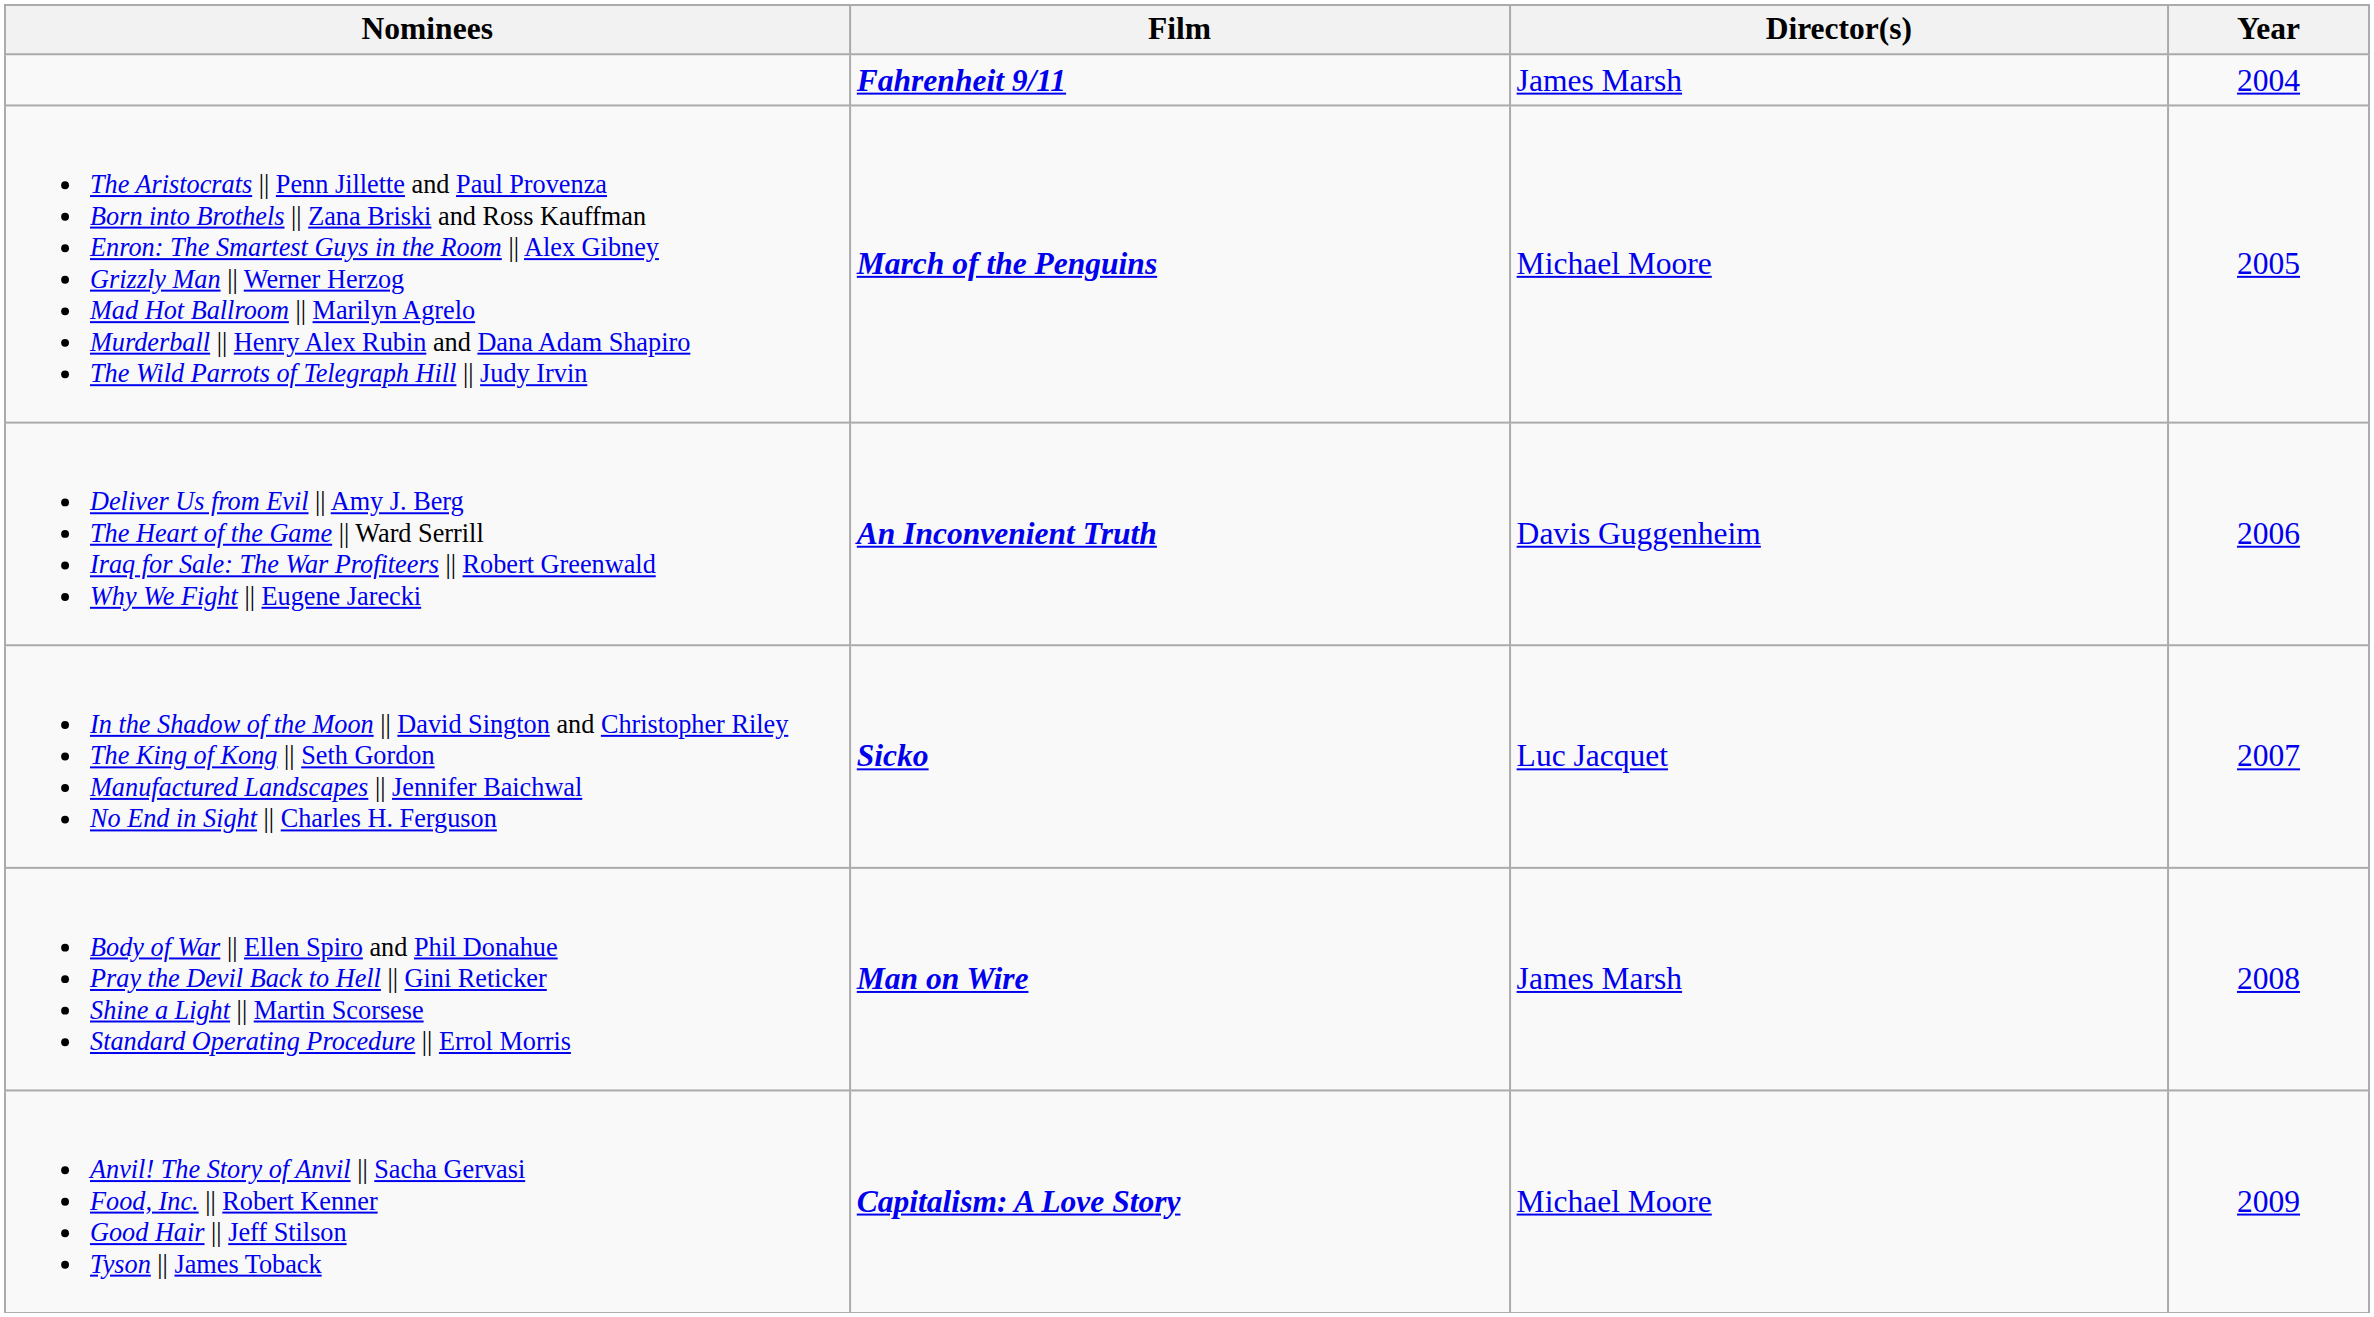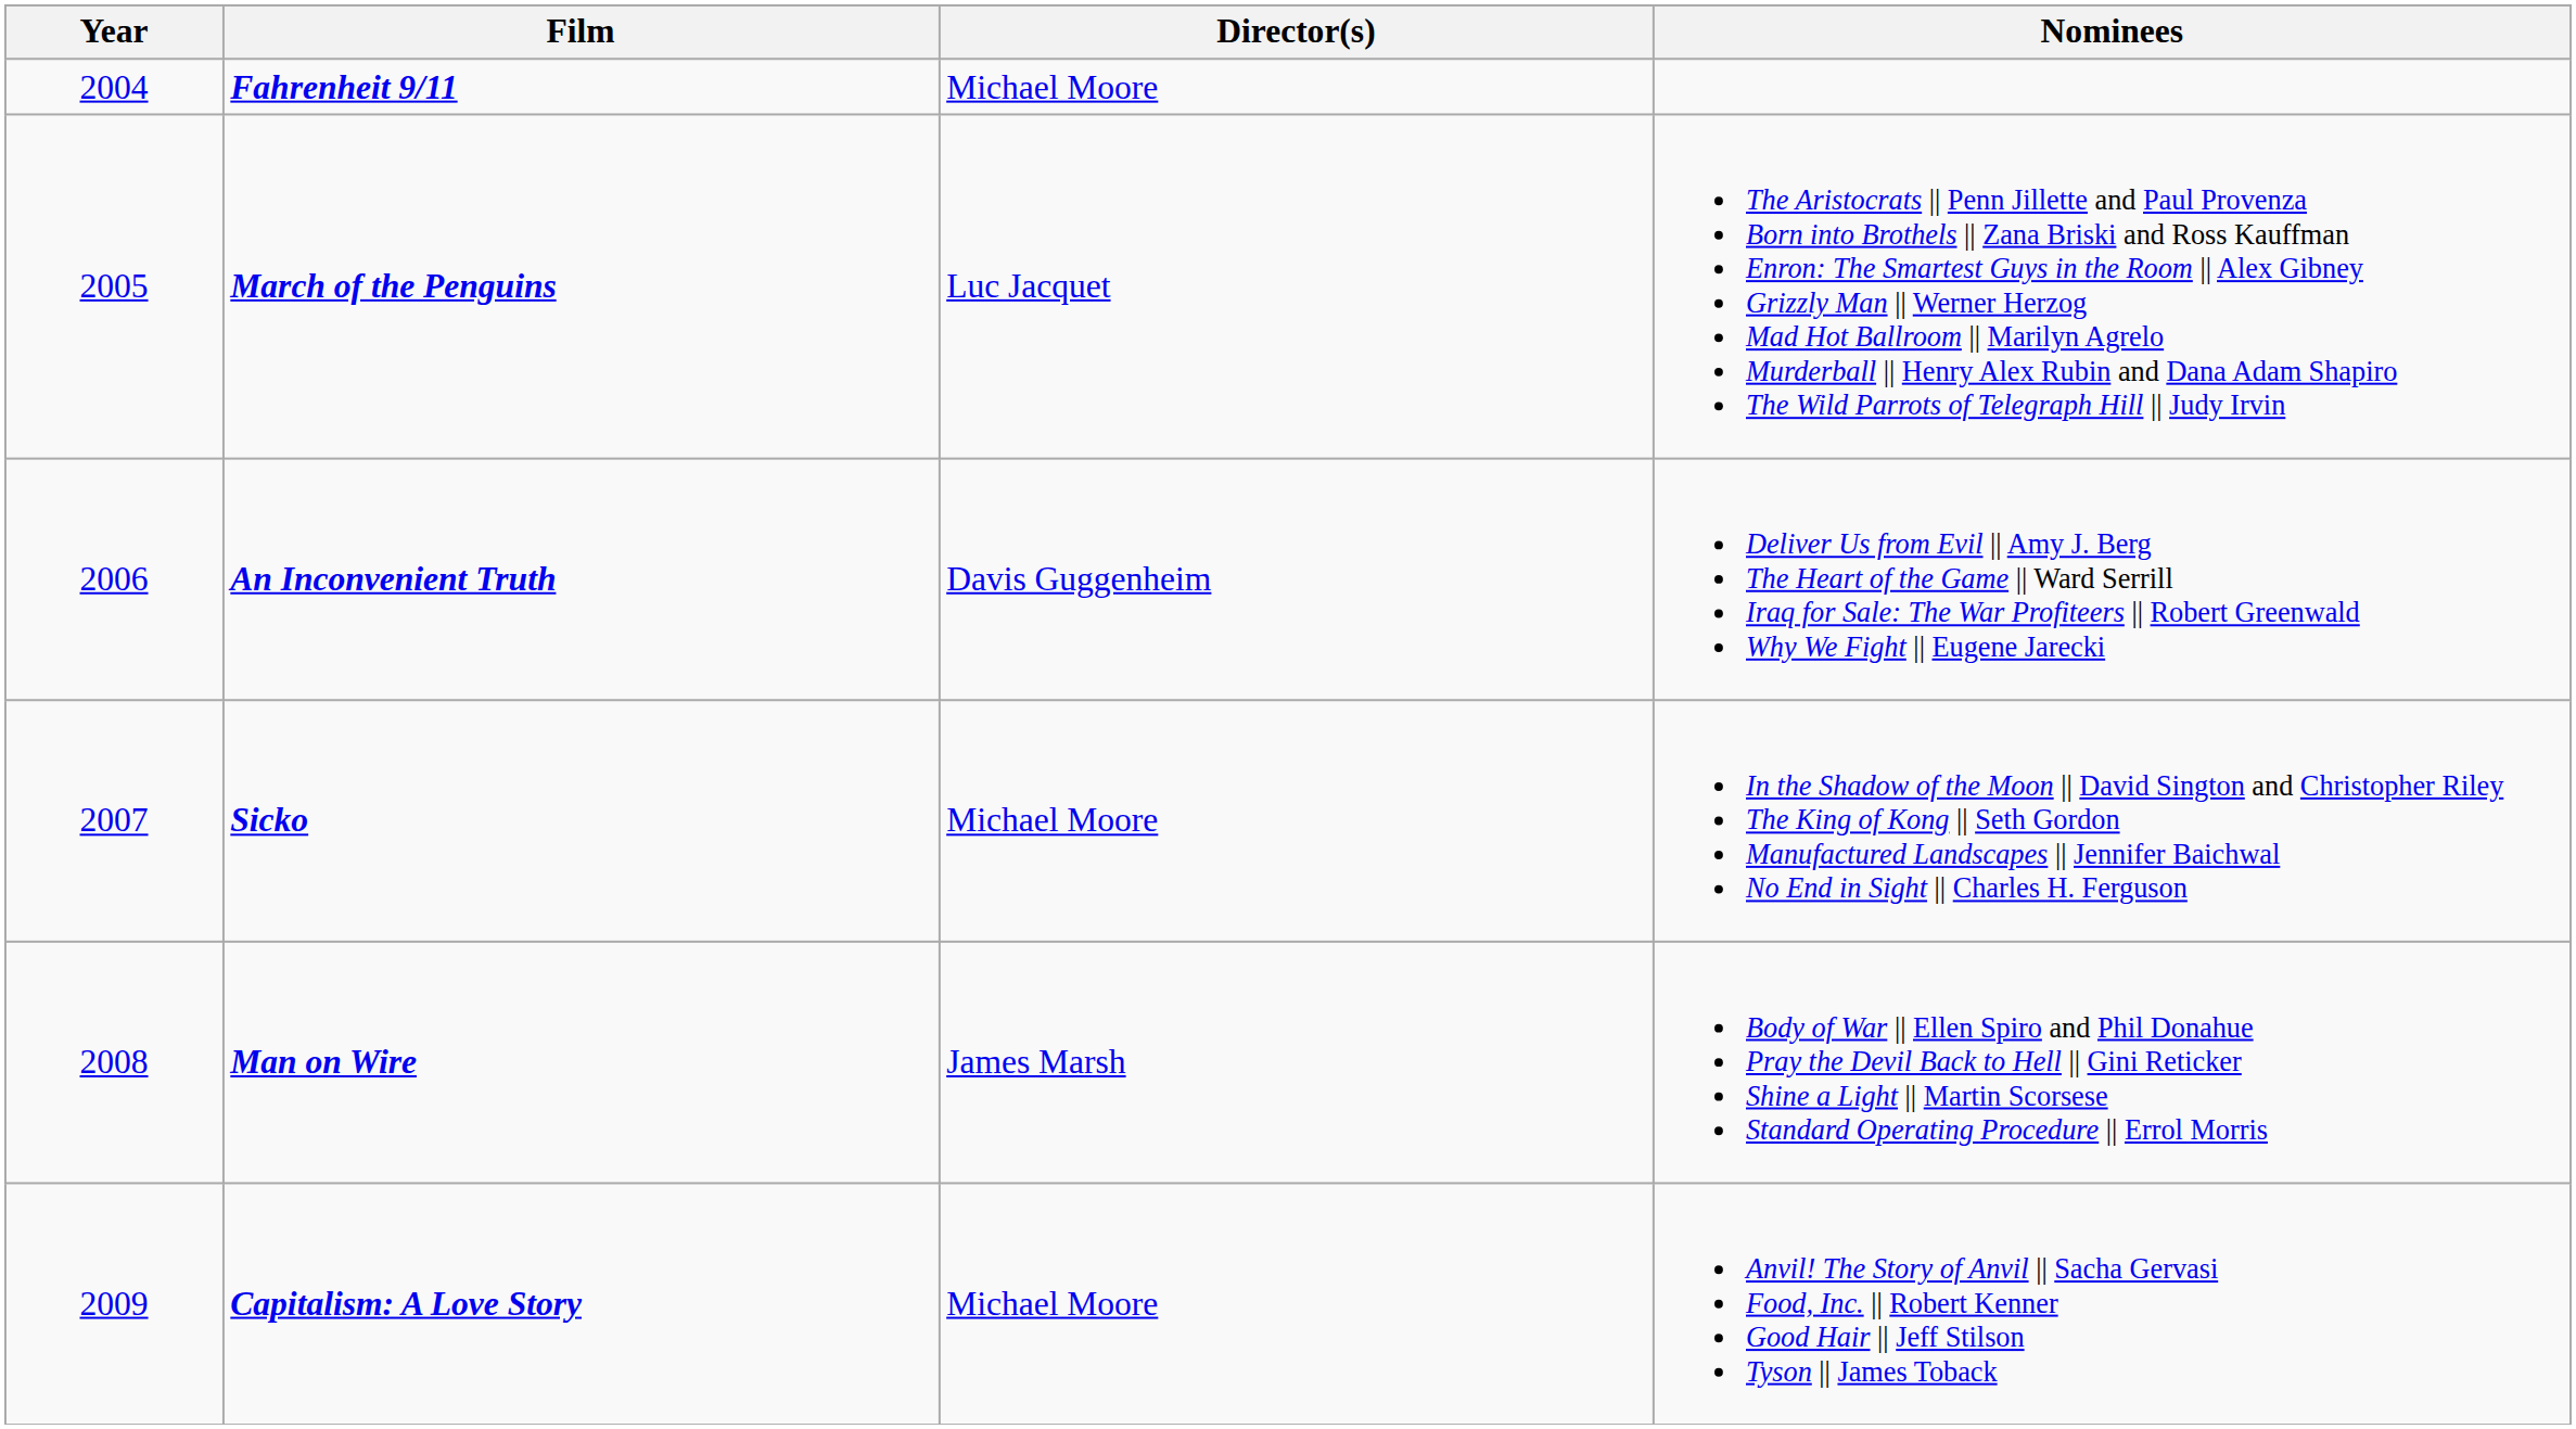 <table class="wikitable" width="95%" cellpadding="5">
 <tr>
-<th width="450"><strong>Nominees</strong></th>
+<th width="100"><strong>Year</strong></th>
 <th width="350"><strong>Film</strong></th>
 <th width="350"><strong>Director(s)</strong></th>
-<th width="100"><strong>Year</strong></th>
+<th width="450"><strong>Nominees</strong></th>
 </tr>
 <tr>
+<td align="center"><a href='#'>2004</a></td>
+<td><strong><em><a href='#'>Fahrenheit 9/11</a></em></strong></td>
+<td><a href='#'>Michael Moore</a></td>
 <td style="font-size:smaller"></td>
-<td><strong><em><a href='#'>Fahrenheit 9/11</a></em></strong></td>
-<td><a href='#'>James Marsh</a></td>
-<td align="center"><a href='#'>2004</a></td>
 </tr>
 <tr>
+<td align="center"><a href='#'>2005</a></td>
+<td><strong><em><a href='#'>March of the Penguins</a></em></strong></td>
+<td><a href='#'>Luc Jacquet</a></td>
 <td style="font-size:smaller"><br><ul><li><em><a href='#'>The Aristocrats</a></em> || <a href='#'>Penn Jillette</a> and <a href='#'>Paul Provenza</a></li><li><em><a href='#'>Born into Brothels</a></em> || <a href='#'>Zana Briski</a> and Ross Kauffman</li><li><em><a href='#'>Enron: The Smartest Guys in the Room</a></em> || <a href='#'>Alex Gibney</a></li><li><em><a href='#'>Grizzly Man</a></em> || <a href='#'>Werner Herzog</a></li><li><em><a href='#'>Mad Hot Ballroom</a></em> || <a href='#'>Marilyn Agrelo</a></li><li><em><a href='#'>Murderball</a></em> || <a href='#'>Henry Alex Rubin</a> and <a href='#'>Dana Adam Shapiro</a></li><li><em><a href='#'>The Wild Parrots of Telegraph Hill</a></em> || <a href='#'>Judy Irvin</a></li></ul></td>
-<td><strong><em><a href='#'>March of the Penguins</a></em></strong></td>
-<td><a href='#'>Michael Moore</a></td>
-<td align="center"><a href='#'>2005</a></td>
 </tr>
 <tr>
-<td style="font-size:smaller"><br><ul><li><em><a href='#'>Deliver Us from Evil</a></em> || <a href='#'>Amy J. Berg</a></li><li><em><a href='#'>The Heart of the Game</a></em> || Ward Serrill</li><li><em><a href='#'>Iraq for Sale: The War Profiteers</a></em> || <a href='#'>Robert Greenwald</a></li><li><em><a href='#'>Why We Fight</a></em> || <a href='#'>Eugene Jarecki</a></li></ul></td>
+<td align="center"><a href='#'>2006</a></td>
 <td><strong><em><a href='#'>An Inconvenient Truth</a></em></strong></td>
 <td><a href='#'>Davis Guggenheim</a></td>
-<td align="center"><a href='#'>2006</a></td>
+<td style="font-size:smaller"><br><ul><li><em><a href='#'>Deliver Us from Evil</a></em> || <a href='#'>Amy J. Berg</a></li><li><em><a href='#'>The Heart of the Game</a></em> || Ward Serrill</li><li><em><a href='#'>Iraq for Sale: The War Profiteers</a></em> || <a href='#'>Robert Greenwald</a></li><li><em><a href='#'>Why We Fight</a></em> || <a href='#'>Eugene Jarecki</a></li></ul></td>
 </tr>
 <tr>
+<td align="center"><a href='#'>2007</a></td>
+<td><strong><em><a href='#'>Sicko</a></em></strong></td>
+<td><a href='#'>Michael Moore</a></td>
 <td style="font-size:smaller"><br><ul><li><em><a href='#'>In the Shadow of the Moon</a></em> || <a href='#'>David Sington</a> and <a href='#'>Christopher Riley</a></li><li><em><a href='#'>The King of Kong</a></em> || <a href='#'>Seth Gordon</a></li><li><em><a href='#'>Manufactured Landscapes</a></em> || <a href='#'>Jennifer Baichwal</a></li><li><em><a href='#'>No End in Sight</a></em> || <a href='#'>Charles H. Ferguson</a></li></ul></td>
-<td><strong><em><a href='#'>Sicko</a></em></strong></td>
-<td><a href='#'>Luc Jacquet</a></td>
-<td align="center"><a href='#'>2007</a></td>
 </tr>
 <tr>
-<td style="font-size:smaller"><br><ul><li><em><a href='#'>Body of War</a></em> || <a href='#'>Ellen Spiro</a> and <a href='#'>Phil Donahue</a></li><li><em><a href='#'>Pray the Devil Back to Hell</a></em> || <a href='#'>Gini Reticker</a></li><li><em><a href='#'>Shine a Light</a></em> || <a href='#'>Martin Scorsese</a></li><li><em><a href='#'>Standard Operating Procedure</a></em> || <a href='#'>Errol Morris</a></li></ul></td>
+<td align="center"><a href='#'>2008</a></td>
 <td><strong><em><a href='#'>Man on Wire</a></em></strong></td>
 <td><a href='#'>James Marsh</a></td>
-<td align="center"><a href='#'>2008</a></td>
+<td style="font-size:smaller"><br><ul><li><em><a href='#'>Body of War</a></em> || <a href='#'>Ellen Spiro</a> and <a href='#'>Phil Donahue</a></li><li><em><a href='#'>Pray the Devil Back to Hell</a></em> || <a href='#'>Gini Reticker</a></li><li><em><a href='#'>Shine a Light</a></em> || <a href='#'>Martin Scorsese</a></li><li><em><a href='#'>Standard Operating Procedure</a></em> || <a href='#'>Errol Morris</a></li></ul></td>
 </tr>
 <tr>
-<td style="font-size:smaller"><br><ul><li><em><a href='#'>Anvil! The Story of Anvil</a></em> || <a href='#'>Sacha Gervasi</a></li><li><em><a href='#'>Food, Inc.</a></em> || <a href='#'>Robert Kenner</a></li><li><em><a href='#'>Good Hair</a></em> || <a href='#'>Jeff Stilson</a></li><li><em><a href='#'>Tyson</a></em> || <a href='#'>James Toback</a></li></ul></td>
+<td align="center"><a href='#'>2009</a></td>
 <td><strong><em><a href='#'>Capitalism: A Love Story</a></em></strong></td>
 <td><a href='#'>Michael Moore</a></td>
-<td align="center"><a href='#'>2009</a></td>
+<td style="font-size:smaller"><br><ul><li><em><a href='#'>Anvil! The Story of Anvil</a></em> || <a href='#'>Sacha Gervasi</a></li><li><em><a href='#'>Food, Inc.</a></em> || <a href='#'>Robert Kenner</a></li><li><em><a href='#'>Good Hair</a></em> || <a href='#'>Jeff Stilson</a></li><li><em><a href='#'>Tyson</a></em> || <a href='#'>James Toback</a></li></ul></td>
 </tr>
 </table>
